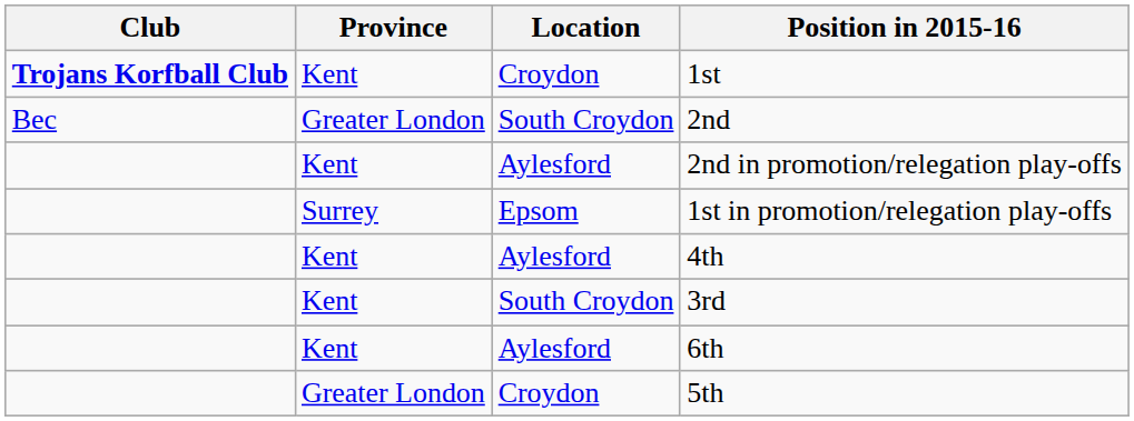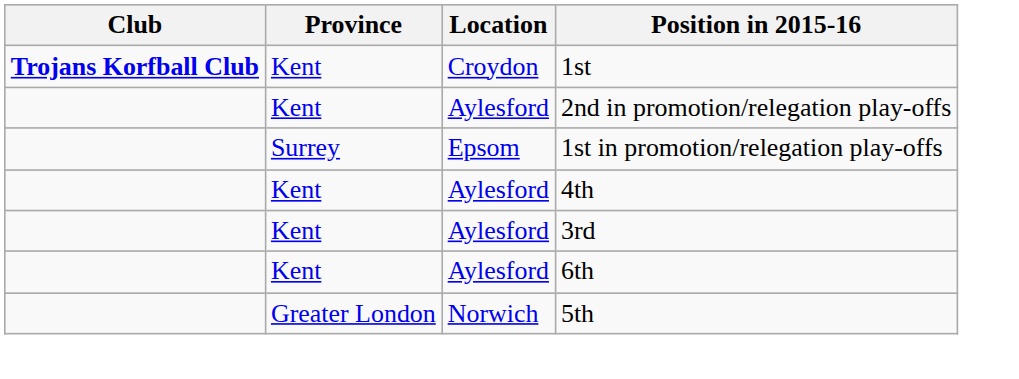 <table class="wikitable">
 <tr>
 <th>Club</th>
 <th>Province</th>
 <th>Location</th>
 <th>Position in 2015-16</th>
 </tr>
 <tr>
 <td><strong><a href='#'>Trojans Korfball Club</a></strong></td>
 <td><a href='#'>Kent</a></td>
 <td><a href='#'>Croydon</a></td>
 <td>1st</td>
-</tr>
-<tr>
-<td><a href='#'>Bec</a></td>
-<td><a href='#'>Greater London</a></td>
-<td><a href='#'>South Croydon</a></td>
-<td>2nd</td>
 </tr>
 <tr>
 <td></td>
 <td><a href='#'>Kent</a></td>
 <td><a href='#'>Aylesford</a></td>
 <td>2nd in promotion/relegation play-offs</td>
 </tr>
 <tr>
 <td> </td>
 <td><a href='#'>Surrey</a></td>
 <td><a href='#'>Epsom</a></td>
 <td>1st in promotion/relegation play-offs</td>
 </tr>
 <tr>
 <td></td>
 <td><a href='#'>Kent</a></td>
 <td><a href='#'>Aylesford</a></td>
 <td>4th</td>
 </tr>
 <tr>
 <td></td>
 <td><a href='#'>Kent</a></td>
-<td><a href='#'>South Croydon</a></td>
+<td><a href='#'>Aylesford</a></td>
 <td>3rd</td>
 </tr>
 <tr>
 <td> </td>
 <td><a href='#'>Kent</a></td>
 <td><a href='#'>Aylesford</a></td>
 <td>6th</td>
 </tr>
 <tr>
 <td></td>
 <td><a href='#'>Greater London</a></td>
-<td><a href='#'>Croydon</a></td>
+<td><a href='#'>Norwich</a></td>
 <td>5th</td>
 </tr>
 </table>
